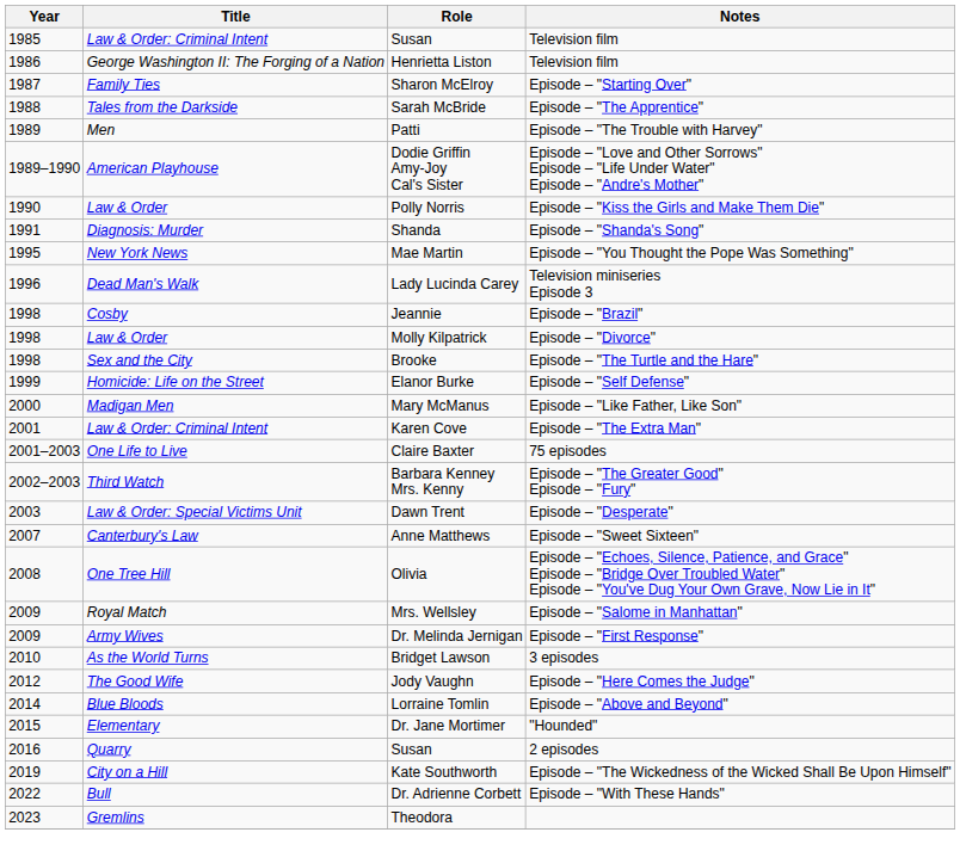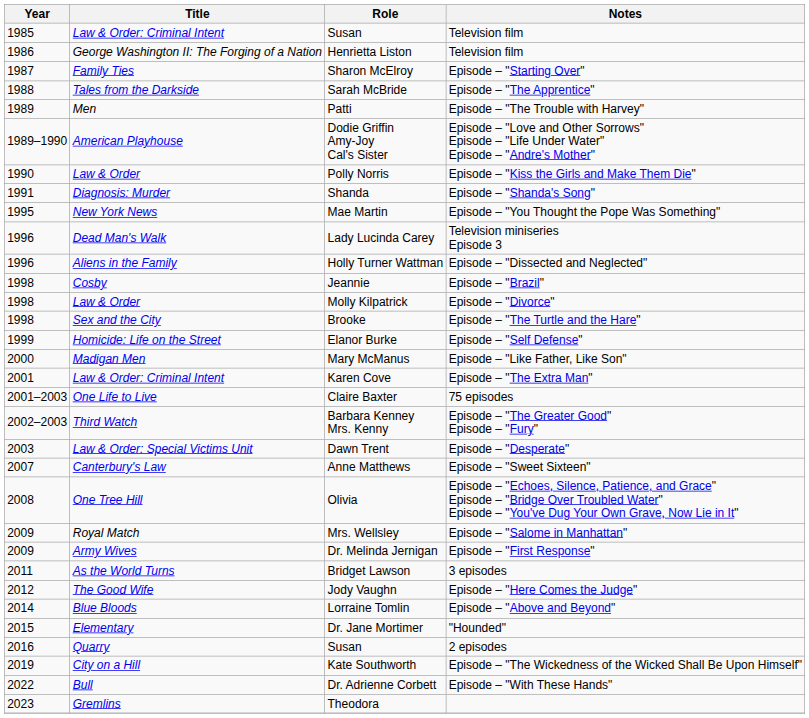 <table class="wikitable sortable">
 <tr>
 <th>Year</th>
 <th>Title</th>
 <th>Role</th>
 <th class="unsortable">Notes</th>
 </tr>
 <tr>
 <td>1985</td>
 <td><em><a href='#'>Law & Order: Criminal Intent</a></em></td>
 <td>Susan</td>
 <td>Television film</td>
 </tr>
 <tr>
 <td>1986</td>
 <td><em>George Washington II: The Forging of a Nation</em></td>
 <td>Henrietta Liston</td>
 <td>Television film</td>
 </tr>
 <tr>
 <td>1987</td>
 <td><em><a href='#'>Family Ties</a></em></td>
 <td>Sharon McElroy</td>
 <td>Episode – "<a href='#'>Starting Over</a>"</td>
 </tr>
 <tr>
 <td>1988</td>
 <td><em><a href='#'>Tales from the Darkside</a></em></td>
 <td>Sarah McBride</td>
 <td>Episode – "<a href='#'>The Apprentice</a>"</td>
 </tr>
 <tr>
 <td>1989</td>
 <td><em>Men</em></td>
 <td>Patti</td>
 <td>Episode – "The Trouble with Harvey"</td>
 </tr>
 <tr>
 <td>1989–1990</td>
 <td><em><a href='#'>American Playhouse</a></em></td>
 <td>Dodie Griffin <br> Amy-Joy <br> Cal's Sister</td>
 <td>Episode – "Love and Other Sorrows" <br> Episode – "Life Under Water" <br> Episode – "<a href='#'>Andre's Mother</a>"</td>
 </tr>
 <tr>
 <td>1990</td>
 <td><em><a href='#'>Law & Order</a></em></td>
 <td>Polly Norris</td>
 <td>Episode – "<a href='#'>Kiss the Girls and Make Them Die</a>"</td>
 </tr>
 <tr>
 <td>1991</td>
 <td><em><a href='#'>Diagnosis: Murder</a></em></td>
 <td>Shanda</td>
 <td>Episode – "<a href='#'>Shanda's Song</a>"</td>
 </tr>
 <tr>
 <td>1995</td>
 <td><em><a href='#'>New York News</a></em></td>
 <td>Mae Martin</td>
 <td>Episode – "You Thought the Pope Was Something"</td>
 </tr>
 <tr>
 <td>1996</td>
 <td><em><a href='#'>Dead Man's Walk</a></em></td>
 <td>Lady Lucinda Carey</td>
 <td>Television miniseries <br> Episode 3</td>
+</tr>
+<tr>
+<td>1996</td>
+<td><em><a href='#'>Aliens in the Family</a></em></td>
+<td>Holly Turner Wattman</td>
+<td>Episode – "Dissected and Neglected"</td>
 </tr>
 <tr>
 <td>1998</td>
 <td><em><a href='#'>Cosby</a></em></td>
 <td>Jeannie</td>
 <td>Episode – "<a href='#'>Brazil</a>"</td>
 </tr>
 <tr>
 <td>1998</td>
 <td><em><a href='#'>Law & Order</a></em></td>
 <td>Molly Kilpatrick</td>
 <td>Episode – "<a href='#'>Divorce</a>"</td>
 </tr>
 <tr>
 <td>1998</td>
 <td><em><a href='#'>Sex and the City</a></em></td>
 <td>Brooke</td>
 <td>Episode – "<a href='#'>The Turtle and the Hare</a>"</td>
 </tr>
 <tr>
 <td>1999</td>
 <td><em><a href='#'>Homicide: Life on the Street</a></em></td>
 <td>Elanor Burke</td>
 <td>Episode – "<a href='#'>Self Defense</a>"</td>
 </tr>
 <tr>
 <td>2000</td>
 <td><em><a href='#'>Madigan Men</a></em></td>
 <td>Mary McManus</td>
 <td>Episode – "Like Father, Like Son"</td>
 </tr>
 <tr>
 <td>2001</td>
 <td><em><a href='#'>Law & Order: Criminal Intent</a></em></td>
 <td>Karen Cove</td>
 <td>Episode – "<a href='#'>The Extra Man</a>"</td>
 </tr>
 <tr>
 <td>2001–2003</td>
 <td><em><a href='#'>One Life to Live</a></em></td>
 <td>Claire Baxter</td>
 <td>75 episodes</td>
 </tr>
 <tr>
 <td>2002–2003</td>
 <td><em><a href='#'>Third Watch</a></em></td>
 <td>Barbara Kenney <br> Mrs. Kenny</td>
 <td>Episode – "<a href='#'>The Greater Good</a>" <br> Episode – "<a href='#'>Fury</a>"</td>
 </tr>
 <tr>
 <td>2003</td>
 <td><em><a href='#'>Law & Order: Special Victims Unit</a></em></td>
 <td>Dawn Trent</td>
 <td>Episode – "<a href='#'>Desperate</a>"</td>
 </tr>
 <tr>
 <td>2007</td>
 <td><em><a href='#'>Canterbury's Law</a></em></td>
 <td>Anne Matthews</td>
 <td>Episode – "Sweet Sixteen"</td>
 </tr>
 <tr>
 <td>2008</td>
 <td><em><a href='#'>One Tree Hill</a></em></td>
 <td>Olivia</td>
 <td>Episode – "<a href='#'>Echoes, Silence, Patience, and Grace</a>" <br> Episode – "<a href='#'>Bridge Over Troubled Water</a>" <br> Episode – "<a href='#'>You've Dug Your Own Grave, Now Lie in It</a>"</td>
 </tr>
 <tr>
 <td>2009</td>
 <td><em>Royal Match</em></td>
 <td>Mrs. Wellsley</td>
 <td>Episode – "<a href='#'>Salome in Manhattan</a>"</td>
 </tr>
 <tr>
 <td>2009</td>
 <td><em><a href='#'>Army Wives</a></em></td>
 <td>Dr. Melinda Jernigan</td>
 <td>Episode – "<a href='#'>First Response</a>"</td>
 </tr>
 <tr>
-<td>2010</td>
+<td>2011</td>
 <td><em><a href='#'>As the World Turns</a></em></td>
 <td>Bridget Lawson</td>
 <td>3 episodes</td>
 </tr>
 <tr>
 <td>2012</td>
 <td><em><a href='#'>The Good Wife</a></em></td>
 <td>Jody Vaughn</td>
 <td>Episode – "<a href='#'>Here Comes the Judge</a>"</td>
 </tr>
 <tr>
 <td>2014</td>
 <td><em><a href='#'>Blue Bloods</a></em></td>
 <td>Lorraine Tomlin</td>
 <td>Episode – "<a href='#'>Above and Beyond</a>"</td>
 </tr>
 <tr>
 <td>2015</td>
 <td><em><a href='#'>Elementary</a></em></td>
 <td>Dr. Jane Mortimer</td>
 <td>"Hounded"</td>
 </tr>
 <tr>
 <td>2016</td>
 <td><em><a href='#'>Quarry</a></em></td>
 <td>Susan</td>
 <td>2 episodes</td>
 </tr>
 <tr>
 <td>2019</td>
 <td><em><a href='#'>City on a Hill</a></em></td>
 <td>Kate Southworth</td>
 <td>Episode – "The Wickedness of the Wicked Shall Be Upon Himself"</td>
 </tr>
 <tr>
 <td>2022</td>
 <td><em><a href='#'>Bull</a></em></td>
 <td>Dr. Adrienne Corbett</td>
 <td>Episode – "With These Hands"</td>
 </tr>
 <tr>
 <td>2023</td>
 <td><em><a href='#'>Gremlins</a></em></td>
 <td>Theodora</td>
 <td></td>
 </tr>
 <tr>
 </tr>
 </table>
